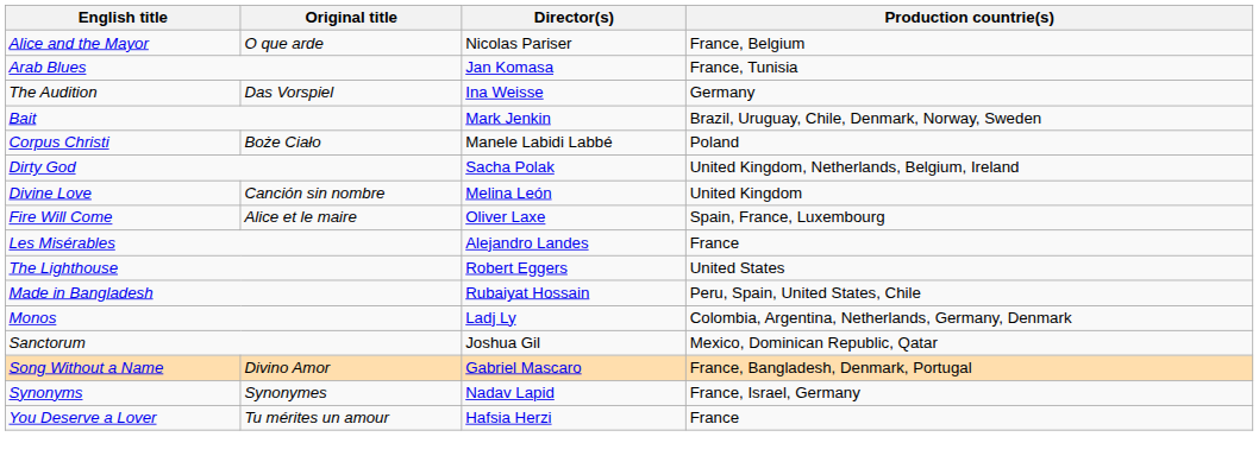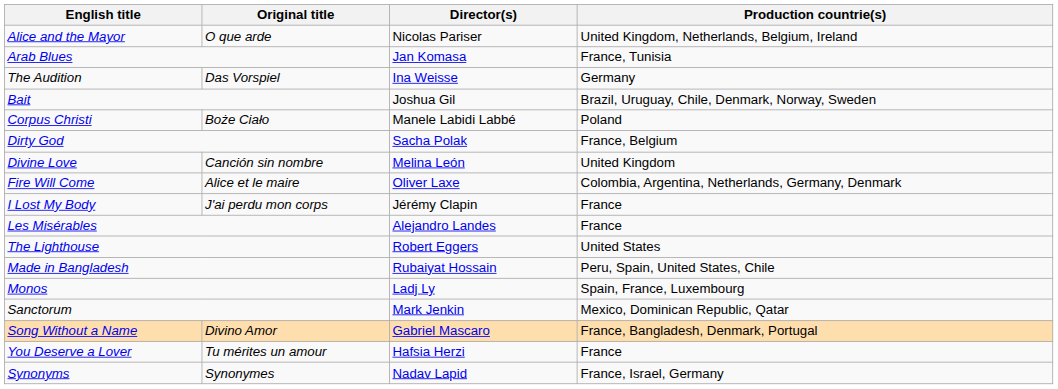 <table class="sortable wikitable" style="width:100%; margin-bottom:4px" cellpadding="5">
 <tr>
 <th scope="col">English title</th>
 <th scope="col">Original title</th>
 <th scope="col">Director(s)</th>
 <th scope="col">Production countrie(s)</th>
 </tr>
 <tr>
 <td><em><a href='#'>Alice and the Mayor</a></em></td>
 <td><em>O que arde</em></td>
 <td>Nicolas Pariser</td>
-<td>France, Belgium</td>
+<td>United Kingdom, Netherlands, Belgium, Ireland</td>
 </tr>
 <tr>
 <td colspan="2"><em><a href='#'>Arab Blues</a></em></td>
 <td><a href='#'>Jan Komasa</a></td>
 <td>France, Tunisia</td>
 </tr>
 <tr>
 <td><em>The Audition</em></td>
 <td><em>Das Vorspiel</em></td>
 <td><a href='#'>Ina Weisse</a></td>
 <td>Germany</td>
 </tr>
 <tr>
 <td colspan="2"><em><a href='#'>Bait</a></em></td>
-<td><a href='#'>Mark Jenkin</a></td>
+<td>Joshua Gil</td>
 <td>Brazil, Uruguay, Chile, Denmark, Norway, Sweden</td>
 </tr>
 <tr>
 <td><em><a href='#'>Corpus Christi</a></em></td>
 <td><em>Boże Ciało</em></td>
 <td>Manele Labidi Labbé</td>
 <td>Poland</td>
 </tr>
 <tr>
 <td colspan="2"><em><a href='#'>Dirty God</a></em></td>
 <td><a href='#'>Sacha Polak</a></td>
-<td>United Kingdom, Netherlands, Belgium, Ireland</td>
+<td>France, Belgium</td>
 </tr>
 <tr>
 <td><em><a href='#'>Divine Love</a></em></td>
 <td><em>Canción sin nombre</em></td>
 <td><a href='#'>Melina León</a></td>
 <td>United Kingdom</td>
 </tr>
 <tr>
 <td><em><a href='#'>Fire Will Come</a></em></td>
 <td><em>Alice et le maire</em></td>
 <td><a href='#'>Oliver Laxe</a></td>
-<td>Spain, France, Luxembourg</td>
+<td>Colombia, Argentina, Netherlands, Germany, Denmark</td>
+</tr>
+<tr>
+<td><em><a href='#'>I Lost My Body</a></em></td>
+<td><em>J'ai perdu mon corps</em></td>
+<td>Jérémy Clapin</td>
+<td>France</td>
 </tr>
 <tr>
 <td colspan="2"><em><a href='#'>Les Misérables</a></em></td>
 <td><a href='#'>Alejandro Landes</a></td>
 <td>France</td>
 </tr>
 <tr>
 <td colspan="2"><em><a href='#'>The Lighthouse</a></em></td>
 <td><a href='#'>Robert Eggers</a></td>
 <td>United States</td>
 </tr>
 <tr>
 <td colspan="2"><em><a href='#'>Made in Bangladesh</a></em></td>
 <td><a href='#'>Rubaiyat Hossain</a></td>
 <td>Peru, Spain, United States, Chile</td>
 </tr>
 <tr>
 <td colspan="2"><em><a href='#'>Monos</a></em></td>
 <td><a href='#'>Ladj Ly</a></td>
-<td>Colombia, Argentina, Netherlands, Germany, Denmark</td>
+<td>Spain, France, Luxembourg</td>
 </tr>
 <tr>
 <td colspan="2"><em>Sanctorum</em></td>
-<td>Joshua Gil</td>
+<td><a href='#'>Mark Jenkin</a></td>
 <td>Mexico, Dominican Republic, Qatar</td>
 </tr>
 <tr style="background:#FFDEAD;">
 <td><em><a href='#'>Song Without a Name</a></em></td>
 <td><em>Divino Amor</em></td>
 <td><a href='#'>Gabriel Mascaro</a></td>
 <td>France, Bangladesh, Denmark, Portugal</td>
 </tr>
 <tr>
+<td><em><a href='#'>You Deserve a Lover</a></em></td>
+<td><em>Tu mérites un amour</em></td>
+<td><a href='#'>Hafsia Herzi</a></td>
+<td>France</td>
+</tr>
+<tr>
 <td><em><a href='#'>Synonyms</a></em></td>
 <td><em>Synonymes</em></td>
 <td><a href='#'>Nadav Lapid</a></td>
 <td>France, Israel, Germany</td>
 </tr>
-<tr>
-<td><em><a href='#'>You Deserve a Lover</a></em></td>
-<td><em>Tu mérites un amour</em></td>
-<td><a href='#'>Hafsia Herzi</a></td>
-<td>France</td>
-</tr>
 </table>
